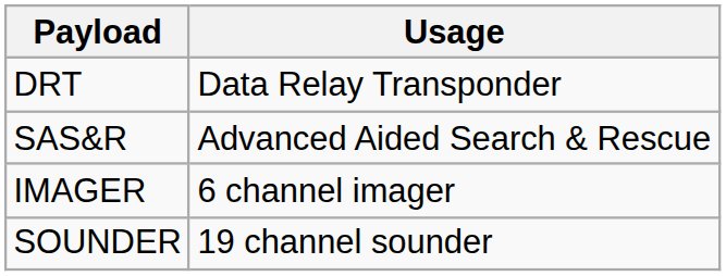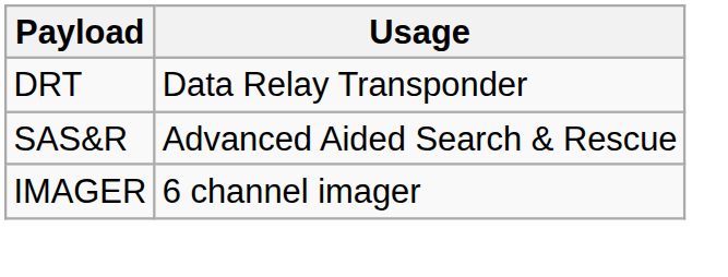 <table class="wikitable" style="font-size:85%;">
 <tr>
 <th>Payload</th>
 <th>Usage</th>
 </tr>
 <tr>
 <td>DRT</td>
 <td>Data Relay Transponder</td>
 </tr>
 <tr>
 <td>SAS&R</td>
 <td>Advanced Aided Search & Rescue</td>
 </tr>
 <tr>
 <td>IMAGER</td>
 <td>6 channel imager</td>
 </tr>
-<tr>
-<td>SOUNDER</td>
-<td>19 channel sounder</td>
-</tr>
 </table>
